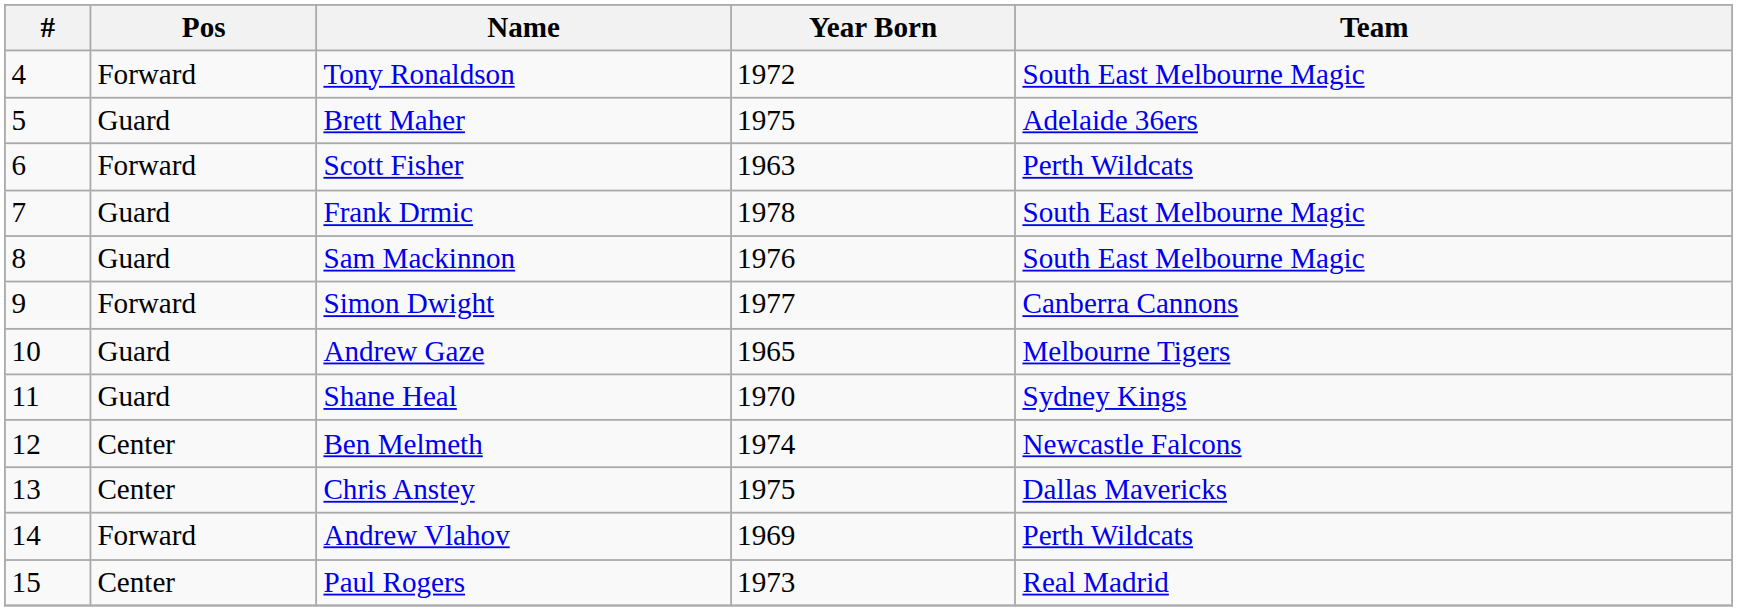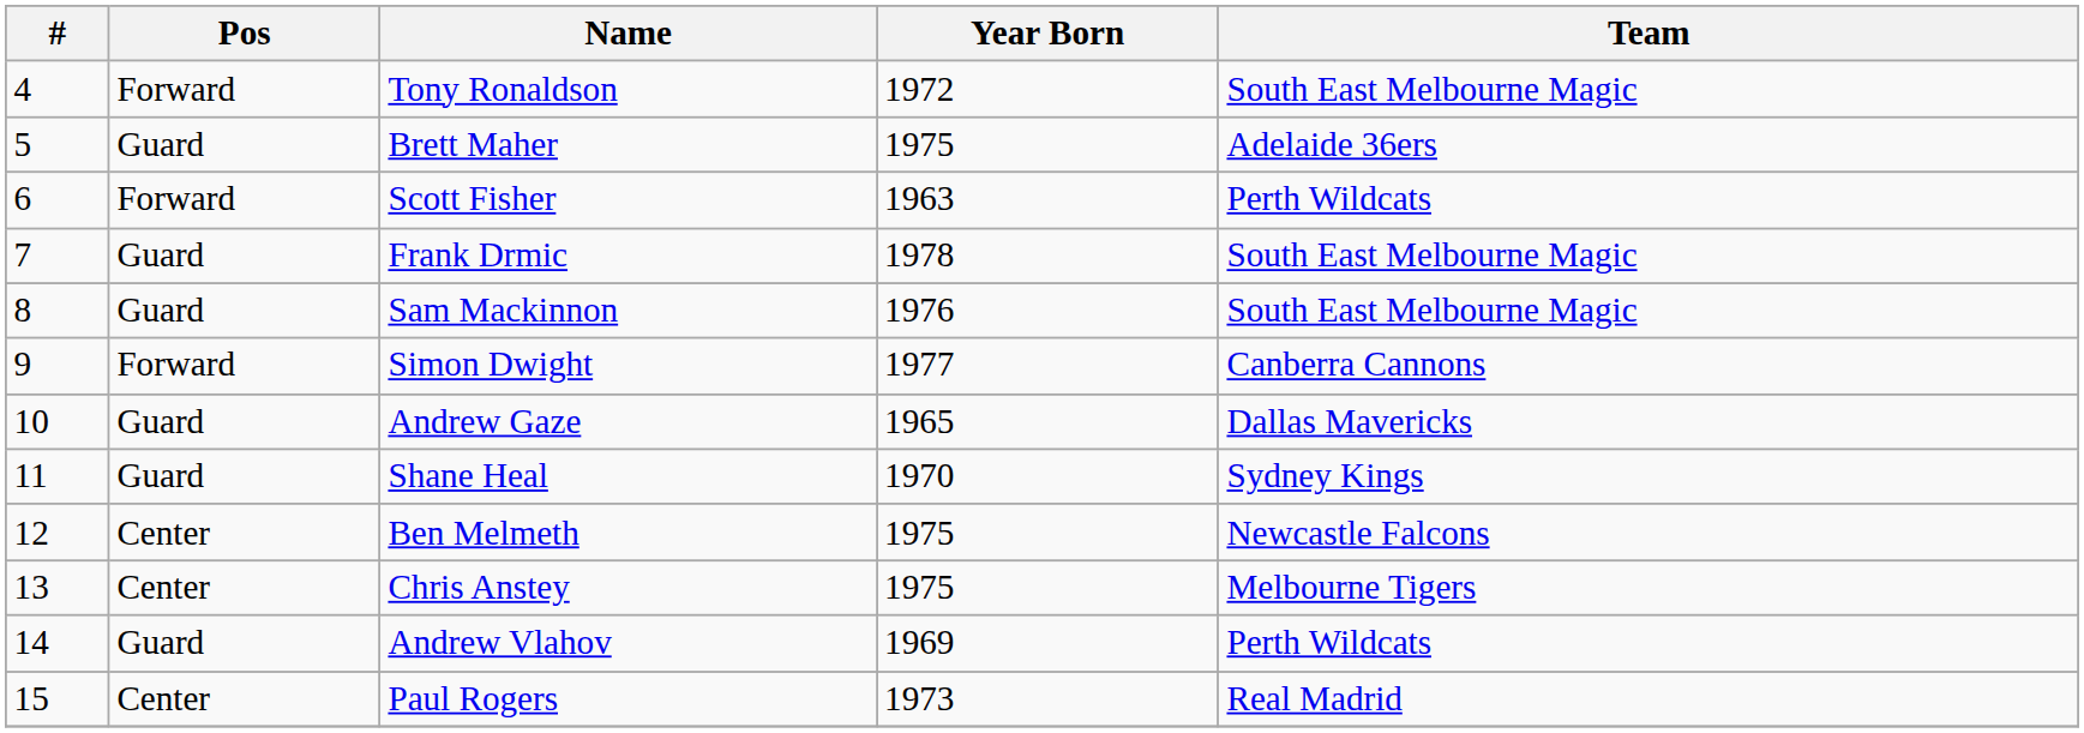 <table class="wikitable" width=60%>
 <tr>
 <th>#</th>
 <th>Pos</th>
 <th>Name</th>
 <th>Year Born</th>
 <th>Team</th>
 </tr>
 <tr>
 <td>4</td>
 <td>Forward</td>
 <td><a href='#'>Tony Ronaldson</a></td>
 <td>1972</td>
 <td> <a href='#'>South East Melbourne Magic</a></td>
 </tr>
 <tr>
 <td>5</td>
 <td>Guard</td>
 <td><a href='#'>Brett Maher</a></td>
 <td>1975</td>
 <td> <a href='#'>Adelaide 36ers</a></td>
 </tr>
 <tr>
 <td>6</td>
 <td>Forward</td>
 <td><a href='#'>Scott Fisher</a></td>
 <td>1963</td>
 <td> <a href='#'>Perth Wildcats</a></td>
 </tr>
 <tr>
 <td>7</td>
 <td>Guard</td>
 <td><a href='#'>Frank Drmic</a></td>
 <td>1978</td>
 <td> <a href='#'>South East Melbourne Magic</a></td>
 </tr>
 <tr>
 <td>8</td>
 <td>Guard</td>
 <td><a href='#'>Sam Mackinnon</a></td>
 <td>1976</td>
 <td> <a href='#'>South East Melbourne Magic</a></td>
 </tr>
 <tr>
 <td>9</td>
 <td>Forward</td>
 <td><a href='#'>Simon Dwight</a></td>
 <td>1977</td>
 <td> <a href='#'>Canberra Cannons</a></td>
 </tr>
 <tr>
 <td>10</td>
 <td>Guard</td>
 <td><a href='#'>Andrew Gaze</a></td>
 <td>1965</td>
-<td> <a href='#'>Melbourne Tigers</a></td>
+<td> <a href='#'>Dallas Mavericks</a></td>
 </tr>
 <tr>
 <td>11</td>
 <td>Guard</td>
 <td><a href='#'>Shane Heal</a></td>
 <td>1970</td>
 <td> <a href='#'>Sydney Kings</a></td>
 </tr>
 <tr>
 <td>12</td>
 <td>Center</td>
 <td><a href='#'>Ben Melmeth</a></td>
-<td>1974</td>
+<td>1975</td>
 <td> <a href='#'>Newcastle Falcons</a></td>
 </tr>
 <tr>
 <td>13</td>
 <td>Center</td>
 <td><a href='#'>Chris Anstey</a></td>
 <td>1975</td>
-<td> <a href='#'>Dallas Mavericks</a></td>
+<td> <a href='#'>Melbourne Tigers</a></td>
 </tr>
 <tr>
 <td>14</td>
-<td>Forward</td>
+<td>Guard</td>
 <td><a href='#'>Andrew Vlahov</a></td>
 <td>1969</td>
 <td> <a href='#'>Perth Wildcats</a></td>
 </tr>
 <tr>
 <td>15</td>
 <td>Center</td>
 <td><a href='#'>Paul Rogers</a></td>
 <td>1973</td>
 <td> <a href='#'>Real Madrid</a></td>
 </tr>
 <tr>
 </tr>
 </table>
